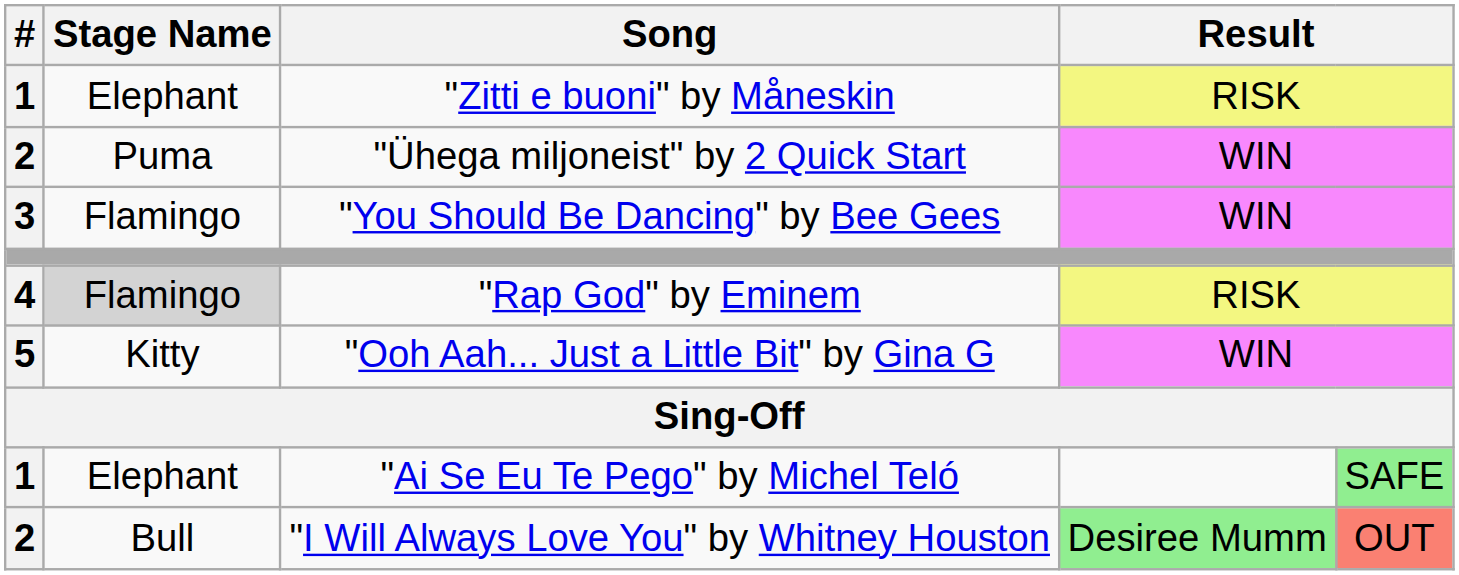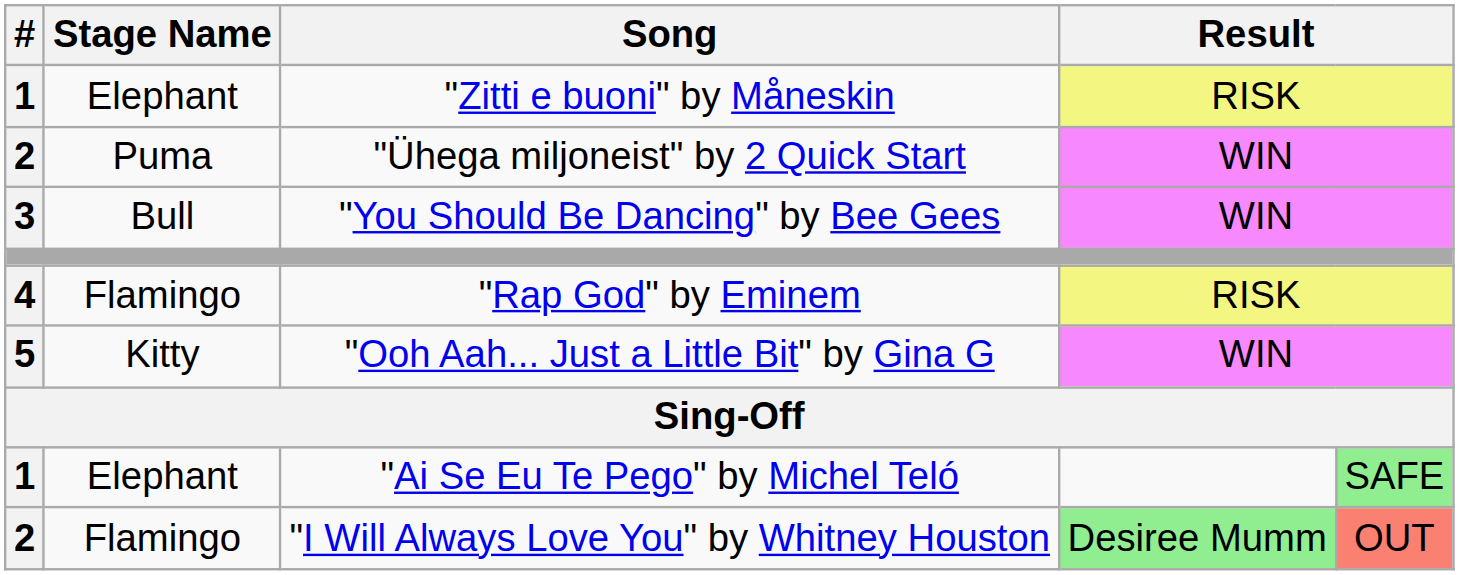 <table class="wikitable plainrowheaders" style="text-align: center;">
 <tr>
 <th>#</th>
 <th>Stage Name</th>
 <th>Song</th>
 <th colspan="2">Result</th>
 </tr>
 <tr>
 <th>1</th>
 <td>Elephant</td>
 <td>"<a href='#'>Zitti e buoni</a>" by <a href='#'>Måneskin</a></td>
 <td colspan="2" bgcolor="#F3F781">RISK</td>
 </tr>
 <tr>
 <th>2</th>
 <td>Puma</td>
 <td>"Ühega miljoneist" by <a href='#'>2 Quick Start</a></td>
 <td colspan="2" bgcolor="#F888FD">WIN</td>
 </tr>
 <tr>
 <th>3</th>
-<td>Flamingo</td>
+<td>Bull</td>
 <td>"<a href='#'>You Should Be Dancing</a>" by <a href='#'>Bee Gees</a></td>
 <td colspan="2" bgcolor="#F888FD">WIN</td>
 </tr>
 <tr>
 <td colspan="5" style="background:darkgray"></td>
 </tr>
 <tr>
 <th>4</th>
-<td style="background: lightgrey;">Flamingo</td>
+<td>Flamingo</td>
 <td>"<a href='#'>Rap God</a>" by <a href='#'>Eminem</a></td>
 <td colspan="2" bgcolor="#F3F781">RISK</td>
 </tr>
 <tr>
 <th>5</th>
 <td>Kitty</td>
 <td>"<a href='#'>Ooh Aah... Just a Little Bit</a>" by <a href='#'>Gina G</a></td>
 <td colspan="2" bgcolor="#F888FD">WIN</td>
 </tr>
 <tr>
 <th colspan="5">Sing-Off</th>
 </tr>
 <tr>
 <th>1</th>
 <td>Elephant</td>
 <td>"<a href='#'>Ai Se Eu Te Pego</a>" by <a href='#'>Michel Teló</a></td>
 <td></td>
 <td bgcolor="lightgreen">SAFE</td>
 </tr>
 <tr>
 <th>2</th>
-<td>Bull</td>
+<td>Flamingo</td>
 <td>"<a href='#'>I Will Always Love You</a>" by <a href='#'>Whitney Houston</a></td>
 <td style="background: lightgreen;">Desiree Mumm</td>
 <td bgcolor="salmon">OUT</td>
 </tr>
 </table>
